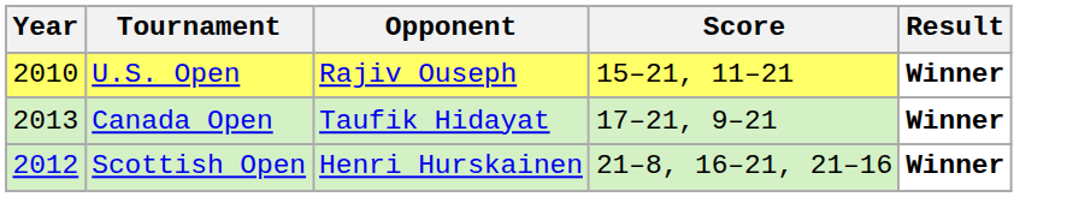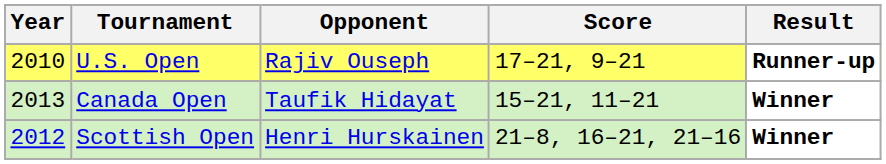 <table class="sortable wikitable" style="font-size: 90%;">
 <tr>
 <th>Year</th>
 <th>Tournament</th>
 <th>Opponent</th>
 <th>Score</th>
 <th>Result</th>
 </tr>
 <tr style="background:#FFFF67">
 <td align="center">2010</td>
 <td align="left"><a href='#'>U.S. Open</a></td>
 <td align="left"> <a href='#'>Rajiv Ouseph</a></td>
-<td align="left">15–21, 11–21</td>
-<td style="text-align:left; background:white"> <strong>Winner</strong></td>
+<td align="left">17–21, 9–21</td>
+<td style="text-align:left; background:white"> <strong>Runner-up</strong></td>
 </tr>
 <tr style="background:#D4F1C5">
 <td align="center">2013</td>
 <td align="left"><a href='#'>Canada Open</a></td>
 <td align="left"> <a href='#'>Taufik Hidayat</a></td>
-<td align="left">17–21, 9–21</td>
+<td align="left">15–21, 11–21</td>
 <td style="text-align:left; background:white"> <strong>Winner</strong></td>
 </tr>
 <tr style="background:#D4F1C5">
 <td align="center"><a href='#'>2012</a></td>
 <td align="left"><a href='#'>Scottish Open</a></td>
 <td align="left"> <a href='#'>Henri Hurskainen</a></td>
 <td align="left">21–8, 16–21, 21–16</td>
 <td style="text-align:left; background:white"> <strong>Winner</strong></td>
 </tr>
 </table>
